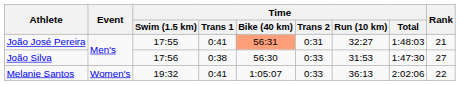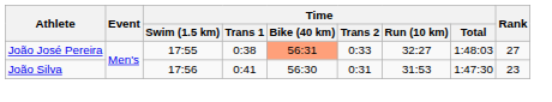 <table class="wikitable" style="font-size:90%">
 <tr>
 <th rowspan=2>Athlete</th>
 <th rowspan=2>Event</th>
 <th colspan=6>Time</th>
 <th rowspan=2>Rank</th>
 </tr>
 <tr style="font-size:95%">
 <th>Swim (1.5 km)</th>
 <th>Trans 1</th>
 <th>Bike (40 km)</th>
 <th>Trans 2</th>
 <th>Run (10 km)</th>
 <th>Total</th>
 </tr>
 <tr align=center>
 <td align=left><a href='#'>João José Pereira</a></td>
 <td align=left rowspan=2><a href='#'>Men's</a></td>
 <td>17:55</td>
-<td>0:41</td>
+<td>0:38</td>
 <td style="background: lightsalmon;">56:31</td>
-<td>0:31</td>
+<td>0:33</td>
 <td>32:27</td>
 <td>1:48:03</td>
-<td>21</td>
+<td>27</td>
 </tr>
 <tr align=center>
 <td align=left><a href='#'>João Silva</a></td>
 <td>17:56</td>
-<td>0:38</td>
+<td>0:41</td>
 <td>56:30</td>
-<td>0:33</td>
+<td>0:31</td>
 <td>31:53</td>
 <td>1:47:30</td>
-<td>27</td>
-</tr>
-<tr align=center>
-<td align=left><a href='#'>Melanie Santos</a></td>
-<td align=left><a href='#'>Women's</a></td>
-<td>19:32</td>
-<td>0:41</td>
-<td>1:05:07</td>
-<td>0:33</td>
-<td>36:13</td>
-<td>2:02:06</td>
-<td>22</td>
+<td>23</td>
 </tr>
 </table>
